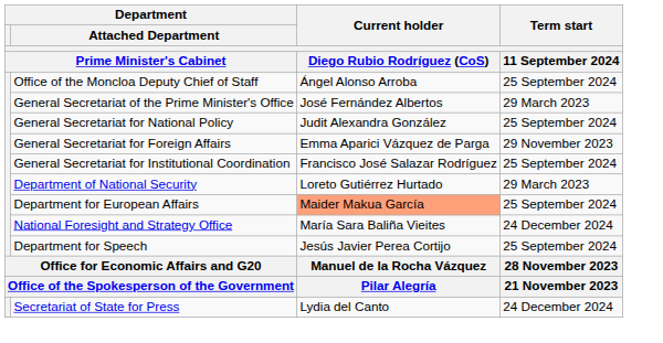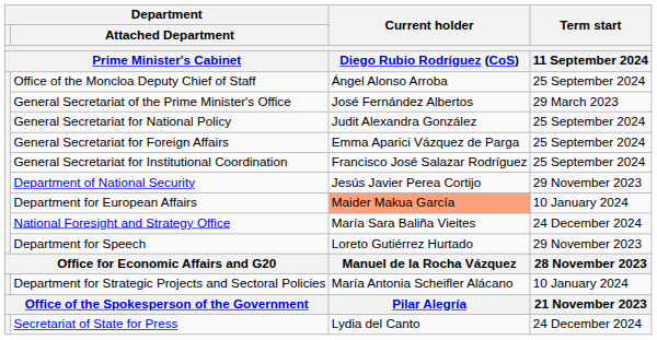 <table class=wikitable>
 <tr>
 <th colspan=2>Department</th>
 <th rowspan=2>Current holder</th>
 <th rowspan=2>Term start</th>
 </tr>
 <tr>
 <th></th>
 <th>Attached Department</th>
 </tr>
 <tr>
 <th colspan="4"></th>
 </tr>
 <tr>
 <th colspan=2><a href='#'>Prime Minister's Cabinet</a></th>
 <th><a href='#'>Diego Rubio Rodríguez</a> (<a href='#'>CoS</a>)</th>
 <th>11 September 2024</th>
 </tr>
 <tr>
 <th rowspan="9"></th>
 <td>Office of the Moncloa Deputy Chief of Staff</td>
 <td>Ángel Alonso Arroba</td>
 <td>25 September 2024</td>
 </tr>
 <tr>
 <td>General Secretariat of the Prime Minister's Office</td>
 <td>José Fernández Albertos</td>
 <td>29 March 2023</td>
 </tr>
 <tr>
 <td>General Secretariat for National Policy</td>
 <td>Judit Alexandra González</td>
 <td>25 September 2024</td>
 </tr>
 <tr>
 <td>General Secretariat for Foreign Affairs</td>
 <td>Emma Aparici Vázquez de Parga</td>
-<td>29 November 2023</td>
+<td>25 September 2024</td>
 </tr>
 <tr>
 <td>General Secretariat for Institutional Coordination</td>
 <td>Francisco José Salazar Rodríguez</td>
 <td>25 September 2024</td>
 </tr>
 <tr>
 <td><a href='#'>Department of National Security</a></td>
-<td>Loreto Gutiérrez Hurtado</td>
-<td>29 March 2023</td>
+<td>Jesús Javier Perea Cortijo</td>
+<td>29 November 2023</td>
 </tr>
 <tr>
 <td>Department for European Affairs</td>
 <td style="background: lightsalmon;">Maider Makua García</td>
-<td>25 September 2024</td>
+<td>10 January 2024</td>
 </tr>
 <tr>
 <td><a href='#'>National Foresight and Strategy Office</a></td>
 <td>María Sara Baliña Vieites</td>
 <td>24 December 2024</td>
 </tr>
 <tr>
 <td>Department for Speech</td>
-<td>Jesús Javier Perea Cortijo</td>
-<td>25 September 2024</td>
+<td>Loreto Gutiérrez Hurtado</td>
+<td>29 November 2023</td>
 </tr>
 <tr>
 <th colspan=2>Office for Economic Affairs and G20</th>
 <th>Manuel de la Rocha Vázquez</th>
 <th>28 November 2023</th>
+</tr>
+<tr>
+<th></th>
+<td>Department for Strategic Projects and Sectoral Policies</td>
+<td>María Antonia Scheifler Alácano</td>
+<td>10 January 2024</td>
 </tr>
 <tr>
 <th colspan="2"><a href='#'>Office of the Spokesperson of the Government</a></th>
 <th><a href='#'>Pilar Alegría</a></th>
 <th>21 November 2023</th>
 </tr>
 <tr>
 <th rowspan="6"></th>
 <td><a href='#'>Secretariat of State for Press</a></td>
 <td>Lydia del Canto</td>
 <td>24 December 2024</td>
 </tr>
 </table>
